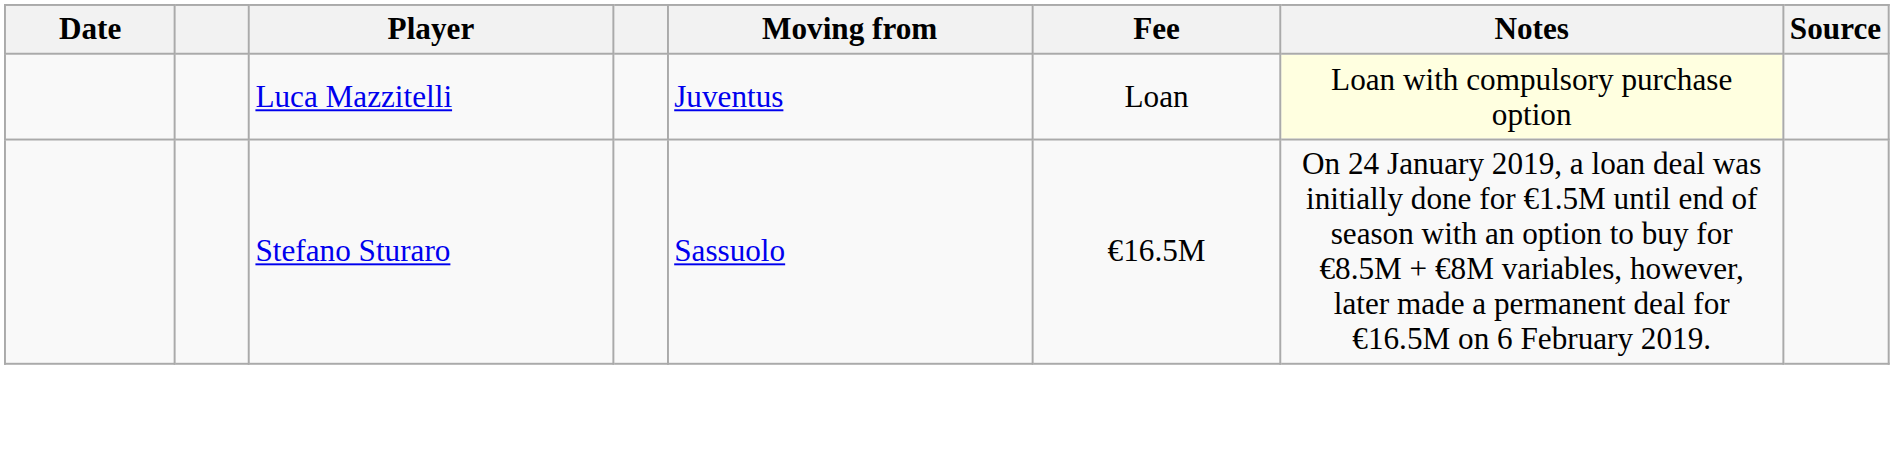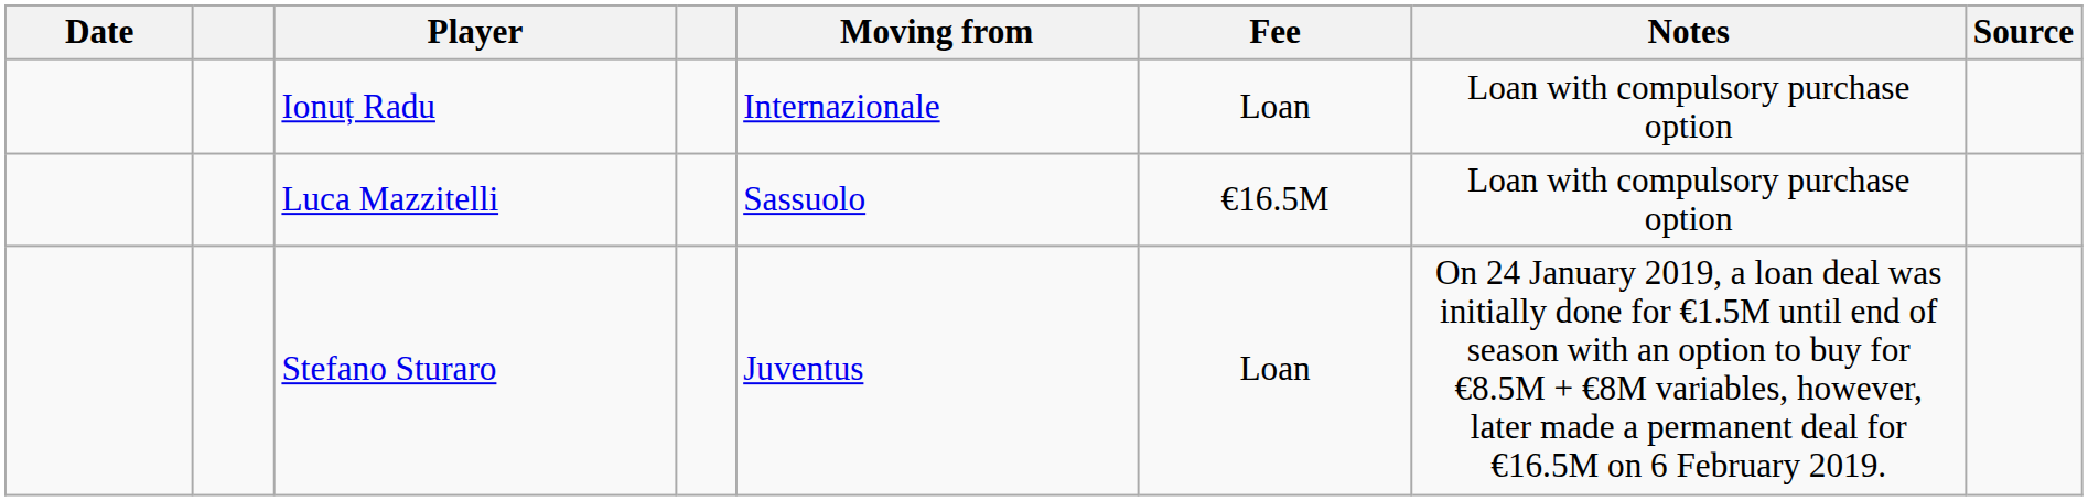 <table class="wikitable sortable">
 <tr>
 <th style="width:80px;">Date</th>
 <th style="width:30px;"></th>
 <th style="width:180px;">Player</th>
 <th style="width:20px;"></th>
 <th style="width:180px;">Moving from</th>
 <th style="width:120px;" class="unsortable">Fee</th>
 <th style="width:250px;" class="unsortable">Notes</th>
 <th style="width:20px;">Source</th>
 </tr>
 <tr>
 <td></td>
 <td align=center></td>
+<td> <a href='#'>Ionuț Radu</a></td>
+<td align=center></td>
+<td> <a href='#'>Internazionale</a></td>
+<td align=center>Loan</td>
+<td align=center>Loan with compulsory purchase option</td>
+<td></td>
+</tr>
+<tr>
+<td></td>
+<td align=center></td>
 <td> <a href='#'>Luca Mazzitelli</a></td>
 <td align=center></td>
-<td align=left> <a href='#'>Juventus</a></td>
-<td align=center>Loan</td>
-<td align=center style="background: lightyellow;">Loan with compulsory purchase option</td>
+<td> <a href='#'>Sassuolo</a></td>
+<td align=center>€16.5M</td>
+<td align=center>Loan with compulsory purchase option</td>
 <td></td>
 </tr>
 <tr>
 <td></td>
 <td align="center"></td>
 <td> <a href='#'>Stefano Sturaro</a></td>
 <td align="center"></td>
-<td> <a href='#'>Sassuolo</a></td>
-<td align=center>€16.5M</td>
+<td align=left> <a href='#'>Juventus</a></td>
+<td align=center>Loan</td>
 <td align=center>On 24 January 2019, a loan deal was initially done for €1.5M until end of season with an option to buy for €8.5M + €8M variables, however, later made a permanent deal for €16.5M on 6 February 2019.</td>
 <td></td>
 </tr>
 </table>
